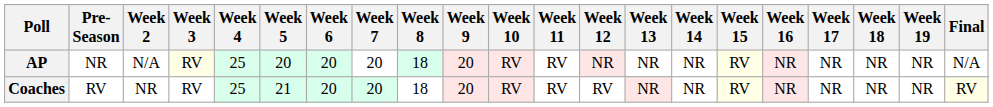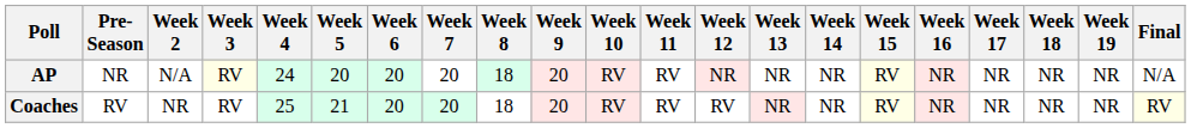 <table class="wikitable" style="white-space:nowrap;font-size:90%">
 <tr>
 <th>Poll</th>
 <th>Pre-<br>Season</th>
 <th>Week<br>2</th>
 <th>Week<br>3</th>
 <th>Week<br>4</th>
 <th>Week<br>5</th>
 <th>Week<br>6</th>
 <th>Week<br>7</th>
 <th>Week<br>8</th>
 <th>Week<br>9</th>
 <th>Week<br>10</th>
 <th>Week<br>11</th>
 <th>Week<br>12</th>
 <th>Week<br>13</th>
 <th>Week<br>14</th>
 <th>Week<br>15</th>
 <th>Week<br>16</th>
 <th>Week<br>17</th>
 <th>Week<br>18</th>
 <th>Week<br>19</th>
 <th>Final</th>
 </tr>
 <tr style="text-align:center;">
 <th>AP</th>
 <td style="background:#FFF;">NR</td>
 <td style="background:#FFF;">N/A</td>
 <td style="background:#FFFFE6;">RV</td>
-<td style="background:#D8FFEB;">25</td>
+<td style="background:#D8FFEB;">24</td>
 <td style="background:#D8FFEB;">20</td>
 <td style="background:#D8FFEB;">20</td>
 <td style="background:#FFF;">20</td>
 <td style="background:#D8FFEB;">18</td>
 <td style="background:#FFE6E6;">20</td>
 <td style="background:#FFE6E6;">RV</td>
 <td style="background:#FFF;">RV</td>
 <td style="background:#FFE6E6;">NR</td>
 <td style="background:#FFF;">NR</td>
 <td style="background:#FFF;">NR</td>
 <td style="background:#FFFFE6;">RV</td>
 <td style="background:#FFE6E6;">NR</td>
 <td style="background:#FFF;">NR</td>
 <td style="background:#FFF;">NR</td>
 <td style="background:#FFF;">NR</td>
 <td style="background:#FFF;">N/A</td>
 </tr>
 <tr style="text-align:center;">
 <th>Coaches</th>
 <td style="background:#FFF;">RV</td>
 <td style="background:#FFF;">NR</td>
 <td style="background:#FFF;">RV</td>
 <td style="background:#D8FFEB;">25</td>
 <td style="background:#D8FFEB;">21</td>
 <td style="background:#D8FFEB;">20</td>
 <td style="background:#D8FFEB;">20</td>
 <td style="background:#FFF;">18</td>
 <td style="background:#FFE6E6;">20</td>
 <td style="background:#FFE6E6;">RV</td>
 <td style="background:#FFF;">RV</td>
 <td style="background:#FFF;">RV</td>
 <td style="background:#FFE6E6;">NR</td>
 <td style="background:#FFF;">NR</td>
 <td style="background:#FFFFE6;">RV</td>
 <td style="background:#FFE6E6;">NR</td>
 <td style="background:#FFF;">NR</td>
 <td style="background:#FFF;">NR</td>
 <td style="background:#FFF;">NR</td>
 <td style="background:#FFFFE6;">RV</td>
 </tr>
 </table>
